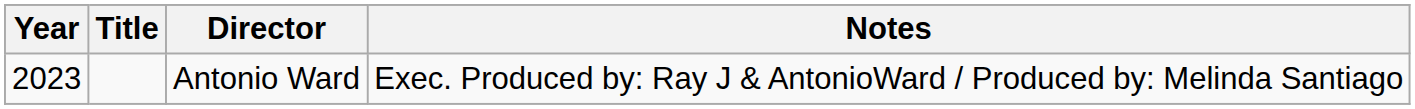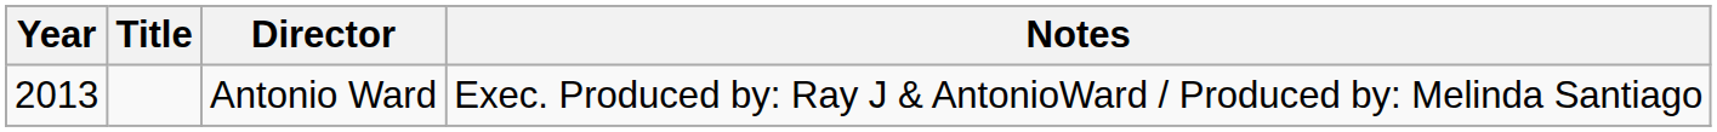 <table class="wikitable">
 <tr>
 <th>Year</th>
 <th>Title</th>
 <th>Director</th>
 <th>Notes</th>
 </tr>
 <tr>
-<td>2023</td>
+<td>2013</td>
 <td></td>
 <td>Antonio Ward</td>
 <td>Exec. Produced by: Ray J & AntonioWard / Produced by: Melinda Santiago</td>
 </tr>
 </table>
